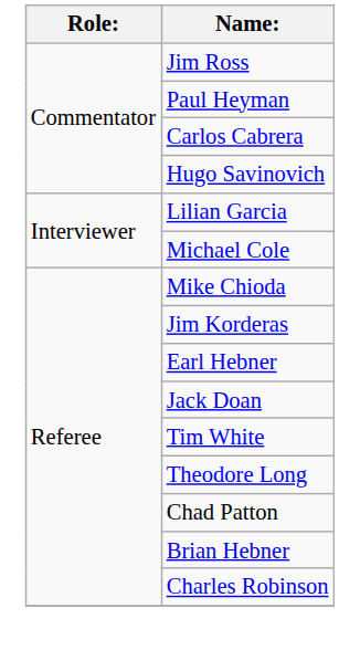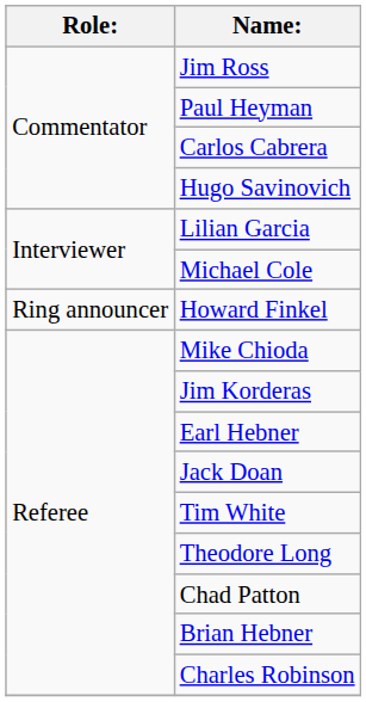 <table class=wikitable style="font-size:90%; margin: 0.5em 0 0.5em 1em; float: right; clear: right;">
 <tr>
 <th>Role:</th>
 <th>Name:</th>
 </tr>
 <tr>
 <td rowspan="4">Commentator</td>
 <td><a href='#'>Jim Ross</a></td>
 </tr>
 <tr>
 <td><a href='#'>Paul Heyman</a></td>
 </tr>
 <tr>
 <td><a href='#'>Carlos Cabrera</a> </td>
 </tr>
 <tr>
 <td><a href='#'>Hugo Savinovich</a> </td>
 </tr>
 <tr>
 <td rowspan="2">Interviewer</td>
 <td><a href='#'>Lilian Garcia</a></td>
 </tr>
 <tr>
 <td><a href='#'>Michael Cole</a></td>
+</tr>
+<tr>
+<td>Ring announcer</td>
+<td><a href='#'>Howard Finkel</a></td>
 </tr>
 <tr>
 <td rowspan="9">Referee</td>
 <td><a href='#'>Mike Chioda</a></td>
 </tr>
 <tr>
 <td><a href='#'>Jim Korderas</a></td>
 </tr>
 <tr>
 <td><a href='#'>Earl Hebner</a></td>
 </tr>
 <tr>
 <td><a href='#'>Jack Doan</a></td>
 </tr>
 <tr>
 <td><a href='#'>Tim White</a></td>
 </tr>
 <tr>
 <td><a href='#'>Theodore Long</a></td>
 </tr>
 <tr>
 <td>Chad Patton</td>
 </tr>
 <tr>
 <td><a href='#'>Brian Hebner</a></td>
 </tr>
 <tr>
 <td><a href='#'>Charles Robinson</a></td>
 </tr>
 <tr>
 </tr>
 </table>
